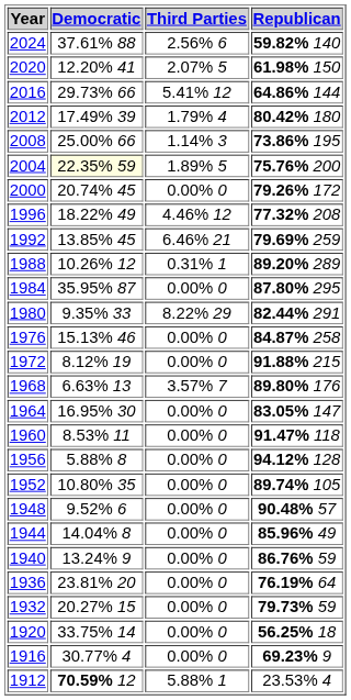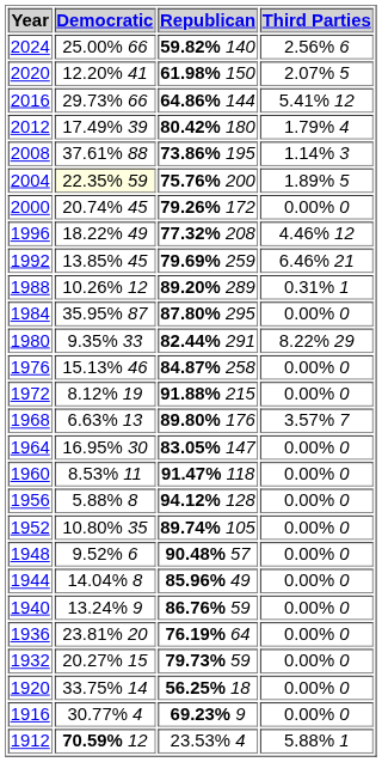 <table border = “2”>
 <tr style="background:lightgrey;">
 <th>Year</th>
 <th><a href='#'>Democratic</a></th>
+<th><a href='#'>Republican</a></th>
 <th><a href='#'>Third Parties</a></th>
-<th><a href='#'>Republican</a></th>
 </tr>
 <tr>
 <td align="center" ><a href='#'>2024</a></td>
-<td align="center" >37.61% <em>88</em></td>
+<td align="center" >25.00% <em>66</em></td>
+<td align="center" ><strong>59.82%</strong> <em>140</em></td>
 <td align="center" >2.56% <em>6</em></td>
-<td align="center" ><strong>59.82%</strong> <em>140</em></td>
 </tr>
 <tr>
 <td align="center" ><a href='#'>2020</a></td>
 <td align="center" >12.20% <em>41</em></td>
+<td align="center" ><strong>61.98%</strong> <em>150</em></td>
 <td align="center" >2.07% <em>5</em></td>
-<td align="center" ><strong>61.98%</strong> <em>150</em></td>
 </tr>
 <tr>
 <td align="center" ><a href='#'>2016</a></td>
 <td align="center" >29.73% <em>66</em></td>
+<td align="center" ><strong>64.86%</strong> <em>144</em></td>
 <td align="center" >5.41% <em>12</em></td>
-<td align="center" ><strong>64.86%</strong> <em>144</em></td>
 </tr>
 <tr>
 <td align="center" ><a href='#'>2012</a></td>
 <td align="center" >17.49% <em>39</em></td>
+<td align="center" ><strong>80.42%</strong> <em>180</em></td>
 <td align="center" >1.79% <em>4</em></td>
-<td align="center" ><strong>80.42%</strong> <em>180</em></td>
 </tr>
 <tr>
 <td align="center" ><a href='#'>2008</a></td>
-<td align="center" >25.00% <em>66</em></td>
+<td align="center" >37.61% <em>88</em></td>
+<td align="center" ><strong>73.86%</strong> <em>195</em></td>
 <td align="center" >1.14% <em>3</em></td>
-<td align="center" ><strong>73.86%</strong> <em>195</em></td>
 </tr>
 <tr>
 <td align="center" ><a href='#'>2004</a></td>
 <td align="center"  style="background: lightyellow;">22.35% <em>59</em></td>
+<td align="center" ><strong>75.76%</strong> <em>200</em></td>
 <td align="center" >1.89% <em>5</em></td>
-<td align="center" ><strong>75.76%</strong> <em>200</em></td>
 </tr>
 <tr>
 <td align="center" ><a href='#'>2000</a></td>
 <td align="center" >20.74% <em>45</em></td>
+<td align="center" ><strong>79.26%</strong> <em>172</em></td>
 <td align="center" >0.00% <em>0</em></td>
-<td align="center" ><strong>79.26%</strong> <em>172</em></td>
 </tr>
 <tr>
 <td align="center" ><a href='#'>1996</a></td>
 <td align="center" >18.22% <em>49</em></td>
+<td align="center" ><strong>77.32%</strong> <em>208</em></td>
 <td align="center" >4.46% <em>12</em></td>
-<td align="center" ><strong>77.32%</strong> <em>208</em></td>
 </tr>
 <tr>
 <td align="center" ><a href='#'>1992</a></td>
 <td align="center" >13.85% <em>45</em></td>
+<td align="center" ><strong>79.69%</strong> <em>259</em></td>
 <td align="center" >6.46% <em>21</em></td>
-<td align="center" ><strong>79.69%</strong> <em>259</em></td>
 </tr>
 <tr>
 <td align="center" ><a href='#'>1988</a></td>
 <td align="center" >10.26% <em>12</em></td>
+<td align="center" ><strong>89.20%</strong> <em>289</em></td>
 <td align="center" >0.31% <em>1</em></td>
-<td align="center" ><strong>89.20%</strong> <em>289</em></td>
 </tr>
 <tr>
 <td align="center" ><a href='#'>1984</a></td>
 <td align="center" >35.95% <em>87</em></td>
+<td align="center" ><strong>87.80%</strong> <em>295</em></td>
 <td align="center" >0.00% <em>0</em></td>
-<td align="center" ><strong>87.80%</strong> <em>295</em></td>
 </tr>
 <tr>
 <td align="center" ><a href='#'>1980</a></td>
 <td align="center" >9.35% <em>33</em></td>
+<td align="center" ><strong>82.44%</strong> <em>291</em></td>
 <td align="center" >8.22% <em>29</em></td>
-<td align="center" ><strong>82.44%</strong> <em>291</em></td>
 </tr>
 <tr>
 <td align="center" ><a href='#'>1976</a></td>
 <td align="center" >15.13% <em>46</em></td>
+<td align="center" ><strong>84.87%</strong> <em>258</em></td>
 <td align="center" >0.00% <em>0</em></td>
-<td align="center" ><strong>84.87%</strong> <em>258</em></td>
 </tr>
 <tr>
 <td align="center" ><a href='#'>1972</a></td>
 <td align="center" >8.12% <em>19</em></td>
+<td align="center" ><strong>91.88%</strong> <em>215</em></td>
 <td align="center" >0.00% <em>0</em></td>
-<td align="center" ><strong>91.88%</strong> <em>215</em></td>
 </tr>
 <tr>
 <td align="center" ><a href='#'>1968</a></td>
 <td align="center" >6.63% <em>13</em></td>
+<td align="center" ><strong>89.80%</strong> <em>176</em></td>
 <td align="center" >3.57% <em>7</em></td>
-<td align="center" ><strong>89.80%</strong> <em>176</em></td>
 </tr>
 <tr>
 <td align="center" ><a href='#'>1964</a></td>
 <td align="center" >16.95% <em>30</em></td>
+<td align="center" ><strong>83.05%</strong> <em>147</em></td>
 <td align="center" >0.00% <em>0</em></td>
-<td align="center" ><strong>83.05%</strong> <em>147</em></td>
 </tr>
 <tr>
 <td align="center" ><a href='#'>1960</a></td>
 <td align="center" >8.53% <em>11</em></td>
+<td align="center" ><strong>91.47%</strong> <em>118</em></td>
 <td align="center" >0.00% <em>0</em></td>
-<td align="center" ><strong>91.47%</strong> <em>118</em></td>
 </tr>
 <tr>
 <td align="center" ><a href='#'>1956</a></td>
 <td align="center" >5.88% <em>8</em></td>
+<td align="center" ><strong>94.12%</strong> <em>128</em></td>
 <td align="center" >0.00% <em>0</em></td>
-<td align="center" ><strong>94.12%</strong> <em>128</em></td>
 </tr>
 <tr>
 <td align="center" ><a href='#'>1952</a></td>
 <td align="center" >10.80% <em>35</em></td>
+<td align="center" ><strong>89.74%</strong> <em>105</em></td>
 <td align="center" >0.00% <em>0</em></td>
-<td align="center" ><strong>89.74%</strong> <em>105</em></td>
 </tr>
 <tr>
 <td align="center" ><a href='#'>1948</a></td>
 <td align="center" >9.52% <em>6</em></td>
+<td align="center" ><strong>90.48%</strong> <em>57</em></td>
 <td align="center" >0.00% <em>0</em></td>
-<td align="center" ><strong>90.48%</strong> <em>57</em></td>
 </tr>
 <tr>
 <td align="center" ><a href='#'>1944</a></td>
 <td align="center" >14.04% <em>8</em></td>
+<td align="center" ><strong>85.96%</strong> <em>49</em></td>
 <td align="center" >0.00% <em>0</em></td>
-<td align="center" ><strong>85.96%</strong> <em>49</em></td>
 </tr>
 <tr>
 <td align="center" ><a href='#'>1940</a></td>
 <td align="center" >13.24% <em>9</em></td>
+<td align="center" ><strong>86.76%</strong> <em>59</em></td>
 <td align="center" >0.00% <em>0</em></td>
-<td align="center" ><strong>86.76%</strong> <em>59</em></td>
 </tr>
 <tr>
 <td align="center" ><a href='#'>1936</a></td>
 <td align="center" >23.81% <em>20</em></td>
+<td align="center" ><strong>76.19%</strong> <em>64</em></td>
 <td align="center" >0.00% <em>0</em></td>
-<td align="center" ><strong>76.19%</strong> <em>64</em></td>
 </tr>
 <tr>
 <td align="center" ><a href='#'>1932</a></td>
 <td align="center" >20.27% <em>15</em></td>
+<td align="center" ><strong>79.73%</strong> <em>59</em></td>
 <td align="center" >0.00% <em>0</em></td>
-<td align="center" ><strong>79.73%</strong> <em>59</em></td>
 </tr>
 <tr>
 <td align="center" ><a href='#'>1920</a></td>
 <td align="center" >33.75% <em>14</em></td>
+<td align="center" ><strong>56.25%</strong> <em>18</em></td>
 <td align="center" >0.00% <em>0</em></td>
-<td align="center" ><strong>56.25%</strong> <em>18</em></td>
 </tr>
 <tr>
 <td align="center" ><a href='#'>1916</a></td>
 <td align="center" >30.77% <em>4</em></td>
+<td align="center" ><strong>69.23%</strong> <em>9</em></td>
 <td align="center" >0.00% <em>0</em></td>
-<td align="center" ><strong>69.23%</strong> <em>9</em></td>
 </tr>
 <tr>
 <td align="center" ><a href='#'>1912</a></td>
 <td align="center" ><strong>70.59%</strong> <em>12</em></td>
+<td align="center" >23.53% <em>4</em></td>
 <td align="center" >5.88% <em>1</em></td>
-<td align="center" >23.53% <em>4</em></td>
 </tr>
 </table>
